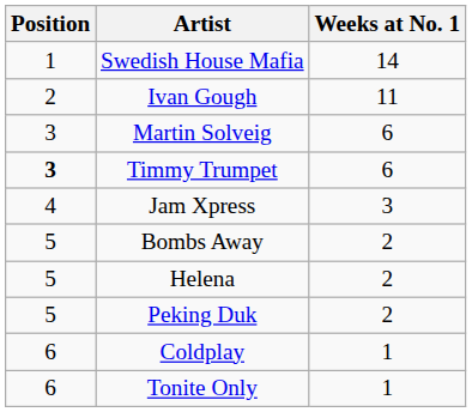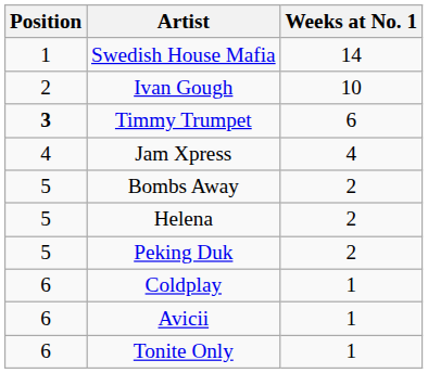 <table class="wikitable">
 <tr>
 <th style="text-align: center;">Position</th>
 <th style="text-align: center;">Artist</th>
 <th style="text-align: center;">Weeks at No. 1</th>
 </tr>
 <tr>
 <td style="text-align: center;">1</td>
 <td style="text-align: center;"><a href='#'>Swedish House Mafia</a></td>
 <td style="text-align: center;">14</td>
 </tr>
 <tr>
 <td style="text-align: center;">2</td>
 <td style="text-align: center;"><a href='#'>Ivan Gough</a></td>
-<td style="text-align: center;">11</td>
-</tr>
-<tr>
-<td style="text-align: center;">3</td>
-<td style="text-align: center;"><a href='#'>Martin Solveig</a></td>
-<td style="text-align: center;">6</td>
+<td style="text-align: center;">10</td>
 </tr>
 <tr>
 <td style="text-align: center;"><strong>3</strong></td>
 <td style="text-align: center;"><a href='#'>Timmy Trumpet</a></td>
 <td style="text-align: center;">6</td>
 </tr>
 <tr>
 <td style="text-align: center;">4</td>
 <td style="text-align: center;">Jam Xpress</td>
-<td style="text-align: center;">3</td>
+<td style="text-align: center;">4</td>
 </tr>
 <tr>
 <td style="text-align: center;">5</td>
 <td style="text-align: center;">Bombs Away</td>
 <td style="text-align: center;">2</td>
 </tr>
 <tr>
 <td style="text-align: center;">5</td>
 <td style="text-align: center;">Helena</td>
 <td style="text-align: center;">2</td>
 </tr>
 <tr>
 <td style="text-align: center;">5</td>
 <td style="text-align: center;"><a href='#'>Peking Duk</a></td>
 <td style="text-align: center;">2</td>
 </tr>
 <tr>
 <td style="text-align: center;">6</td>
 <td style="text-align: center;"><a href='#'>Coldplay</a></td>
 <td style="text-align: center;">1</td>
 </tr>
 <tr>
 <td style="text-align: center;">6</td>
+<td style="text-align: center;"><a href='#'>Avicii</a></td>
+<td style="text-align: center;">1</td>
+</tr>
+<tr>
+<td style="text-align: center;">6</td>
 <td style="text-align: center;"><a href='#'>Tonite Only</a></td>
 <td style="text-align: center;">1</td>
 </tr>
 </table>
